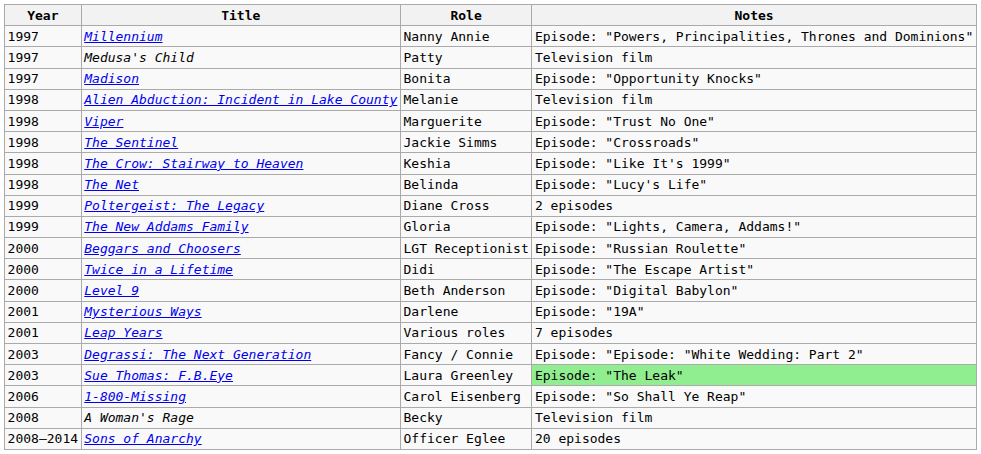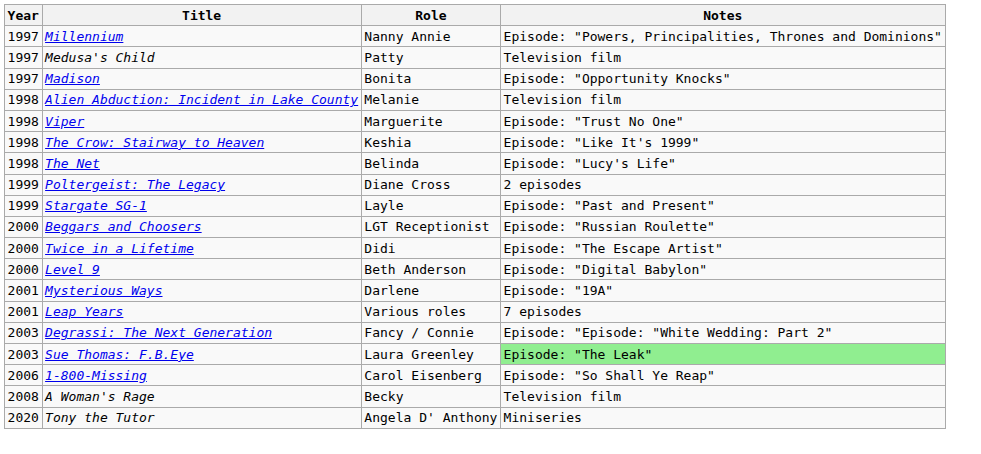 <table class="wikitable sortable">
 <tr>
 <th>Year</th>
 <th>Title</th>
 <th>Role</th>
 <th class="unsortable">Notes</th>
 </tr>
 <tr>
 <td>1997</td>
 <td><a href='#'><em>Millennium</em></a></td>
 <td>Nanny Annie</td>
 <td>Episode: "Powers, Principalities, Thrones and Dominions"</td>
 </tr>
 <tr>
 <td>1997</td>
 <td><em>Medusa's Child</em></td>
 <td>Patty</td>
 <td>Television film</td>
 </tr>
 <tr>
 <td>1997</td>
 <td><a href='#'><em>Madison</em></a></td>
 <td>Bonita</td>
 <td>Episode: "Opportunity Knocks"</td>
 </tr>
 <tr>
 <td>1998</td>
 <td><em><a href='#'>Alien Abduction: Incident in Lake County</a></em></td>
 <td>Melanie</td>
 <td>Television film</td>
 </tr>
 <tr>
 <td>1998</td>
 <td><a href='#'><em>Viper</em></a></td>
 <td>Marguerite</td>
 <td>Episode: "Trust No One"</td>
 </tr>
 <tr>
 <td>1998</td>
-<td data-sort-value="Sentinel, The"><a href='#'><em>The Sentinel</em></a></td>
-<td>Jackie Simms</td>
-<td>Episode: "Crossroads"</td>
-</tr>
-<tr>
-<td>1998</td>
 <td data-sort-value="Crow: Stairway to Heaven, The"><em><a href='#'>The Crow: Stairway to Heaven</a></em></td>
 <td>Keshia</td>
 <td>Episode: "Like It's 1999"</td>
 </tr>
 <tr>
 <td>1998</td>
 <td data-sort-value="Net, The"><a href='#'><em>The Net</em></a></td>
 <td>Belinda</td>
 <td>Episode: "Lucy's Life"</td>
 </tr>
 <tr>
 <td>1999</td>
 <td><em><a href='#'>Poltergeist: The Legacy</a></em></td>
 <td>Diane Cross</td>
 <td>2 episodes</td>
 </tr>
 <tr>
 <td>1999</td>
-<td data-sort-value="New Addams Family, The"><em><a href='#'>The New Addams Family</a></em></td>
-<td>Gloria</td>
-<td>Episode: "Lights, Camera, Addams!"</td>
+<td><em><a href='#'>Stargate SG-1</a></em></td>
+<td>Layle</td>
+<td>Episode: "Past and Present"</td>
 </tr>
 <tr>
 <td>2000</td>
 <td><a href='#'><em>Beggars and Choosers</em></a></td>
 <td>LGT Receptionist</td>
 <td>Episode: "Russian Roulette"</td>
 </tr>
 <tr>
 <td>2000</td>
 <td><a href='#'><em>Twice in a Lifetime</em></a></td>
 <td>Didi</td>
 <td>Episode: "The Escape Artist"</td>
 </tr>
 <tr>
 <td>2000</td>
 <td><a href='#'><em>Level 9</em></a></td>
 <td>Beth Anderson</td>
 <td>Episode: "Digital Babylon"</td>
 </tr>
 <tr>
 <td>2001</td>
 <td><a href='#'><em>Mysterious Ways</em></a></td>
 <td>Darlene</td>
 <td>Episode: "19A"</td>
 </tr>
 <tr>
 <td>2001</td>
 <td><em><a href='#'>Leap Years</a></em></td>
 <td>Various roles</td>
 <td>7 episodes</td>
 </tr>
 <tr>
 <td>2003</td>
 <td><em><a href='#'>Degrassi: The Next Generation</a></em></td>
 <td>Fancy / Connie</td>
 <td>Episode: "Episode: "White Wedding: Part 2"</td>
 </tr>
 <tr>
 <td>2003</td>
 <td><em><a href='#'>Sue Thomas: F.B.Eye</a></em></td>
 <td>Laura Greenley</td>
 <td style="background: lightgreen;">Episode: "The Leak"</td>
 </tr>
 <tr>
 <td>2006</td>
 <td><em><a href='#'>1-800-Missing</a></em></td>
 <td>Carol Eisenberg</td>
 <td>Episode: "So Shall Ye Reap"</td>
 </tr>
 <tr>
 <td>2008</td>
 <td data-sort-value="Woman's Rage, A"><em>A Woman's Rage</em></td>
 <td>Becky</td>
 <td>Television film</td>
 </tr>
 <tr>
-<td>2008–2014</td>
-<td><em><a href='#'>Sons of Anarchy</a></em></td>
-<td>Officer Eglee</td>
-<td>20 episodes</td>
+<td>2020</td>
+<td><em>Tony the Tutor</em></td>
+<td>Angela D' Anthony</td>
+<td>Miniseries</td>
 </tr>
 </table>
